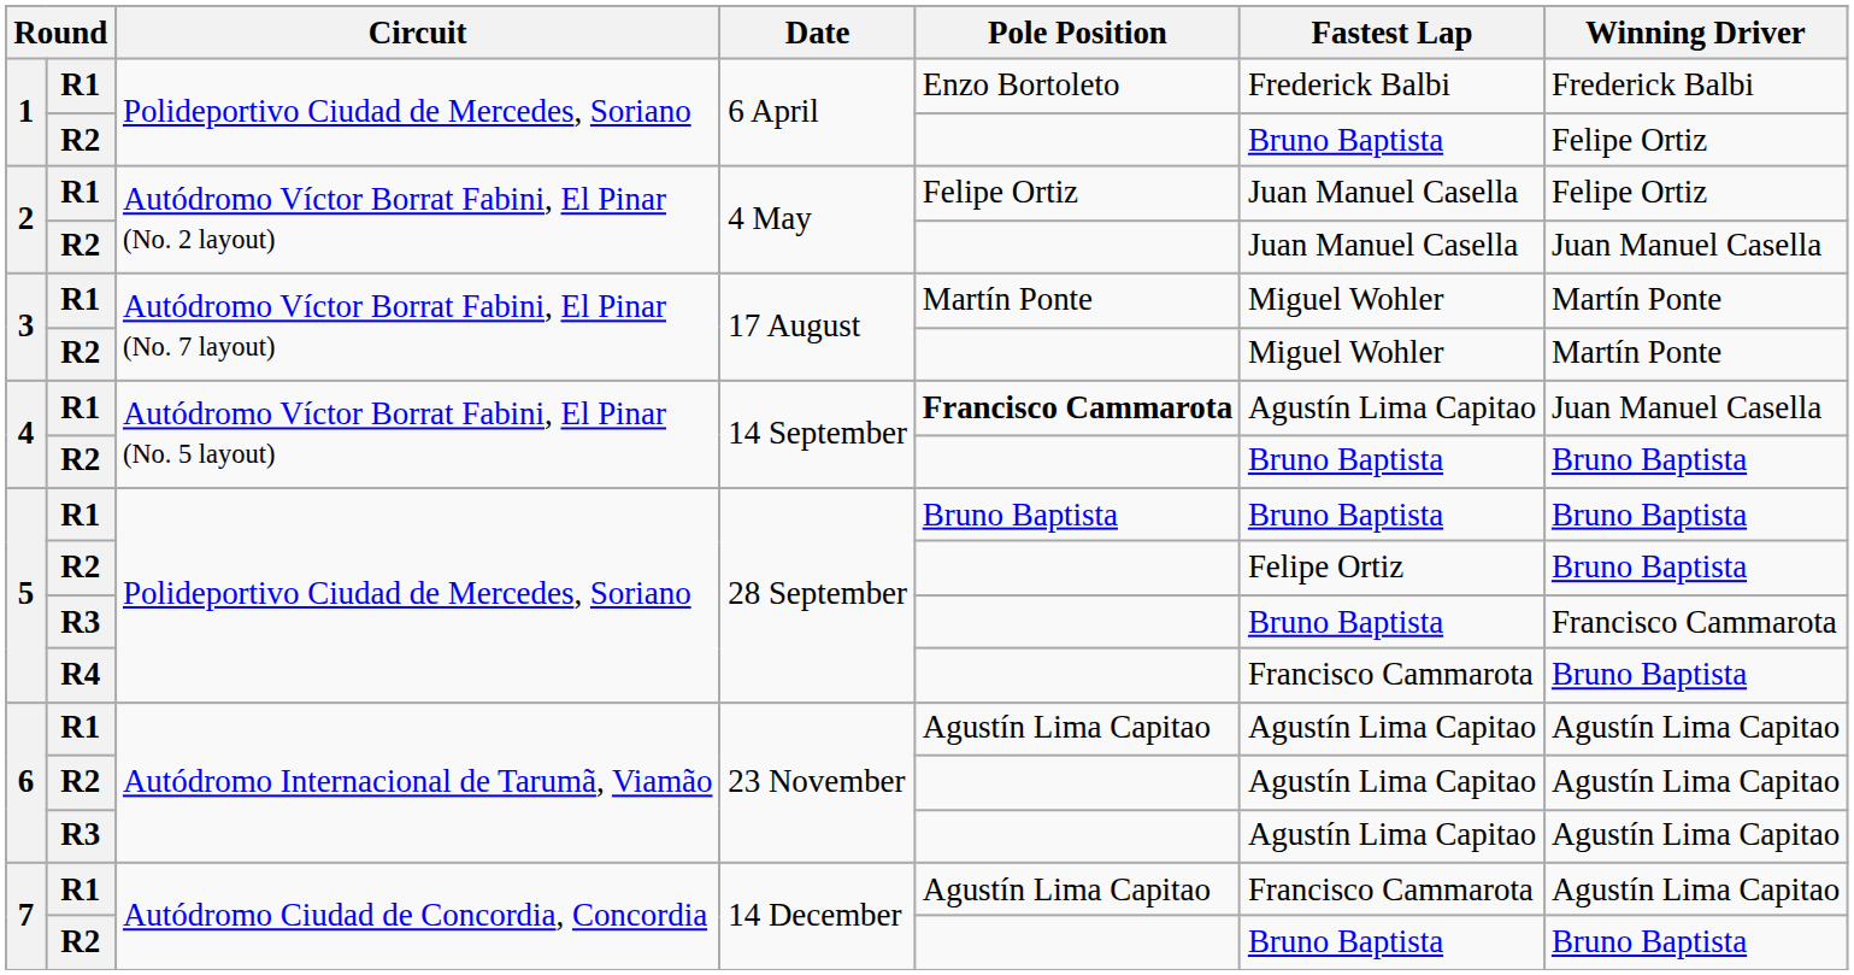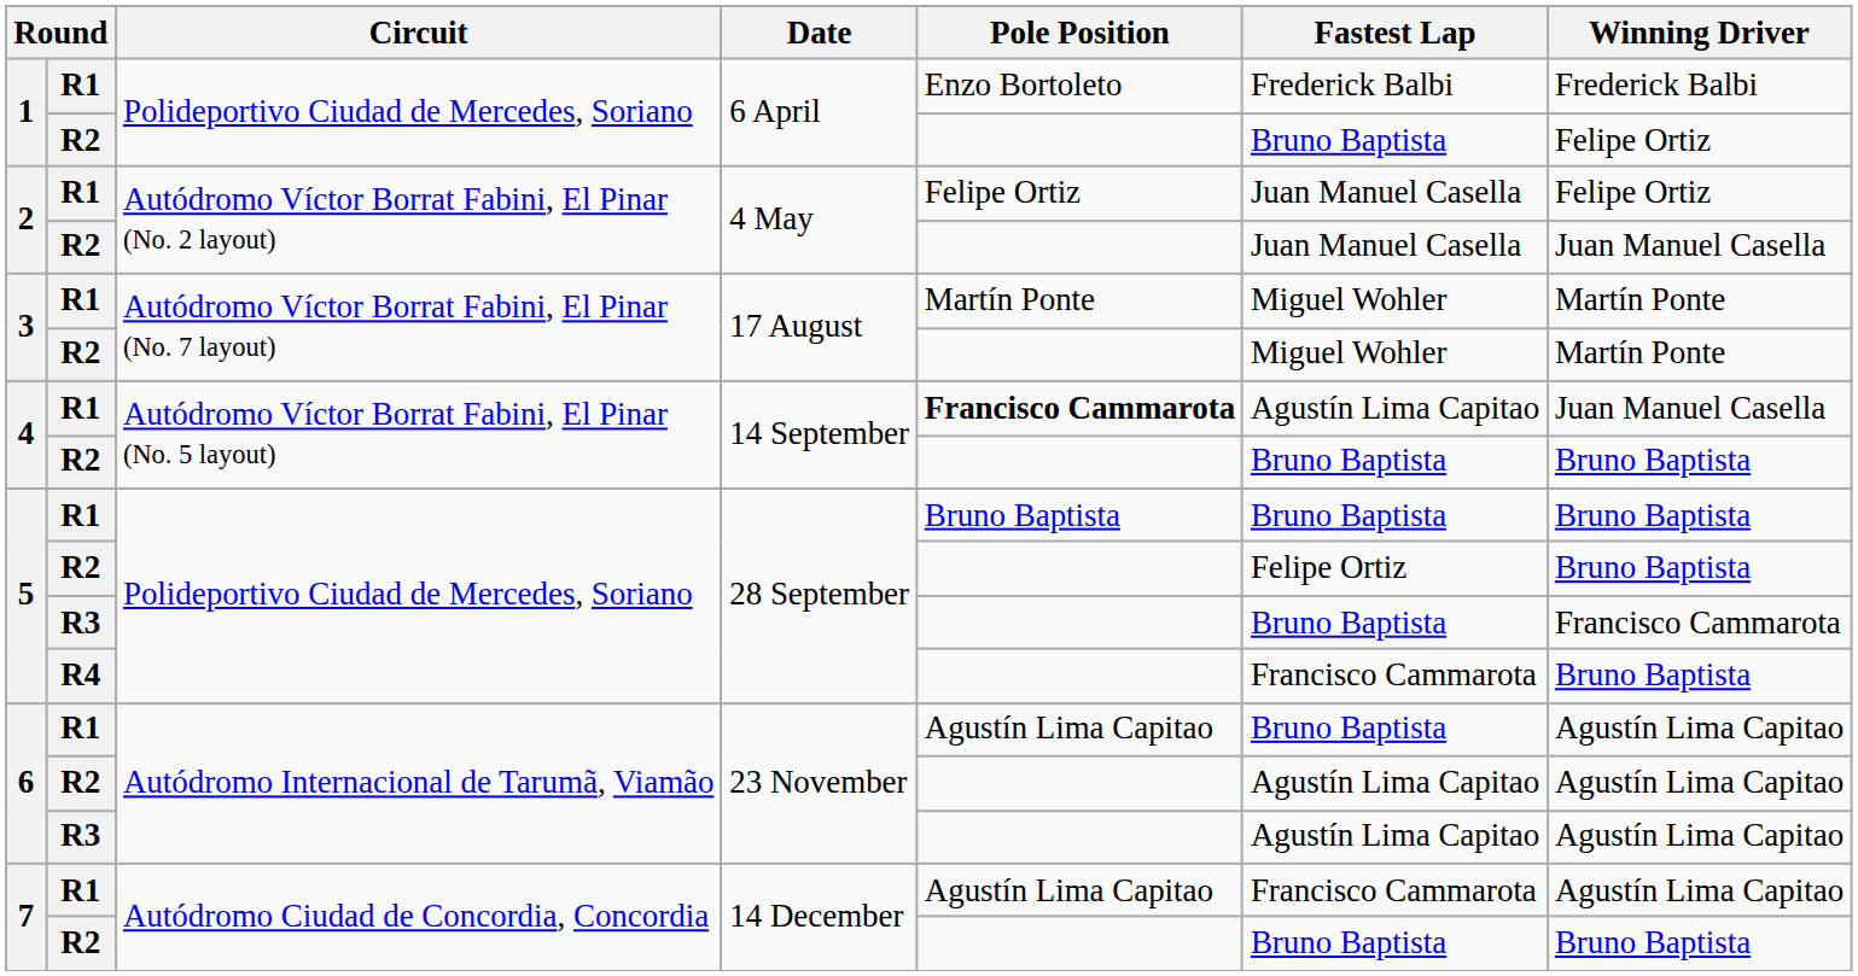 <table class="wikitable" style="font-size:85%">
 <tr>
 <th colspan=2>Round</th>
 <th>Circuit</th>
 <th>Date</th>
 <th>Pole Position</th>
 <th>Fastest Lap</th>
 <th>Winning Driver</th>
 </tr>
 <tr>
 <th rowspan=2>1</th>
 <th>R1</th>
 <td rowspan=2> <a href='#'>Polideportivo Ciudad de Mercedes</a>, <a href='#'>Soriano</a></td>
 <td rowspan=2>6 April</td>
 <td> Enzo Bortoleto</td>
 <td> Frederick Balbi</td>
 <td> Frederick Balbi</td>
 </tr>
 <tr>
 <th>R2</th>
 <td></td>
 <td> <a href='#'>Bruno Baptista</a></td>
 <td> Felipe Ortiz</td>
 </tr>
 <tr>
 <th rowspan=2>2</th>
 <th>R1</th>
 <td rowspan=2> <a href='#'>Autódromo Víctor Borrat Fabini</a>, <a href='#'>El Pinar</a> <br><small>(No. 2 layout)</small></td>
 <td rowspan=2>4 May</td>
 <td> Felipe Ortiz</td>
 <td> Juan Manuel Casella</td>
 <td> Felipe Ortiz</td>
 </tr>
 <tr>
 <th>R2</th>
 <td></td>
 <td> Juan Manuel Casella</td>
 <td> Juan Manuel Casella</td>
 </tr>
 <tr>
 <th rowspan=2>3</th>
 <th>R1</th>
 <td rowspan=2> <a href='#'>Autódromo Víctor Borrat Fabini</a>, <a href='#'>El Pinar</a> <br><small>(No. 7 layout)</small></td>
 <td rowspan=2>17 August</td>
 <td> Martín Ponte</td>
 <td> Miguel Wohler</td>
 <td> Martín Ponte</td>
 </tr>
 <tr>
 <th>R2</th>
 <td></td>
 <td> Miguel Wohler</td>
 <td> Martín Ponte</td>
 </tr>
 <tr>
 <th rowspan=2>4</th>
 <th>R1</th>
 <td rowspan=2> <a href='#'>Autódromo Víctor Borrat Fabini</a>, <a href='#'>El Pinar</a><br><small>(No. 5 layout)</small></td>
 <td rowspan=2>14 September</td>
 <td><strong> Francisco Cammarota</strong></td>
 <td> Agustín Lima Capitao</td>
 <td> Juan Manuel Casella</td>
 </tr>
 <tr>
 <th>R2</th>
 <td></td>
 <td> <a href='#'>Bruno Baptista</a></td>
 <td> <a href='#'>Bruno Baptista</a></td>
 </tr>
 <tr>
 <th rowspan=4>5</th>
 <th>R1</th>
 <td rowspan=4> <a href='#'>Polideportivo Ciudad de Mercedes</a>, <a href='#'>Soriano</a></td>
 <td rowspan=4>28 September</td>
 <td> <a href='#'>Bruno Baptista</a></td>
 <td> <a href='#'>Bruno Baptista</a></td>
 <td> <a href='#'>Bruno Baptista</a></td>
 </tr>
 <tr>
 <th>R2</th>
 <td></td>
 <td> Felipe Ortiz</td>
 <td> <a href='#'>Bruno Baptista</a></td>
 </tr>
 <tr>
 <th>R3</th>
 <td></td>
 <td> <a href='#'>Bruno Baptista</a></td>
 <td> Francisco Cammarota</td>
 </tr>
 <tr>
 <th>R4</th>
 <td></td>
 <td> Francisco Cammarota</td>
 <td> <a href='#'>Bruno Baptista</a></td>
 </tr>
 <tr>
 <th rowspan=3>6</th>
 <th>R1</th>
 <td rowspan=3> <a href='#'>Autódromo Internacional de Tarumã</a>, <a href='#'>Viamão</a></td>
 <td rowspan=3>23 November</td>
 <td> Agustín Lima Capitao</td>
-<td> Agustín Lima Capitao</td>
+<td> <a href='#'>Bruno Baptista</a></td>
 <td> Agustín Lima Capitao</td>
 </tr>
 <tr>
 <th>R2</th>
 <td></td>
 <td> Agustín Lima Capitao</td>
 <td> Agustín Lima Capitao</td>
 </tr>
 <tr>
 <th>R3</th>
 <td></td>
 <td> Agustín Lima Capitao</td>
 <td> Agustín Lima Capitao</td>
 </tr>
 <tr>
 <th rowspan=2>7</th>
 <th>R1</th>
 <td rowspan=2> <a href='#'>Autódromo Ciudad de Concordia</a>, <a href='#'>Concordia</a></td>
 <td rowspan=2>14 December</td>
 <td> Agustín Lima Capitao</td>
 <td> Francisco Cammarota</td>
 <td> Agustín Lima Capitao</td>
 </tr>
 <tr>
 <th>R2</th>
 <td></td>
 <td> <a href='#'>Bruno Baptista</a></td>
 <td> <a href='#'>Bruno Baptista</a></td>
 </tr>
 </table>
